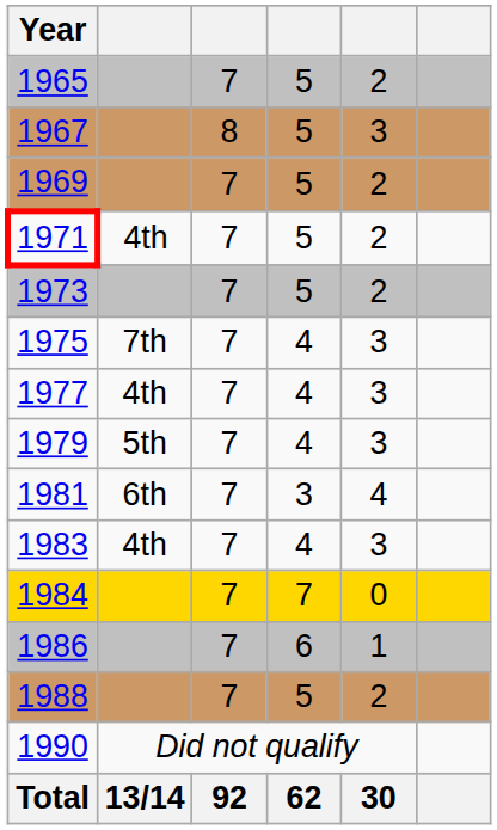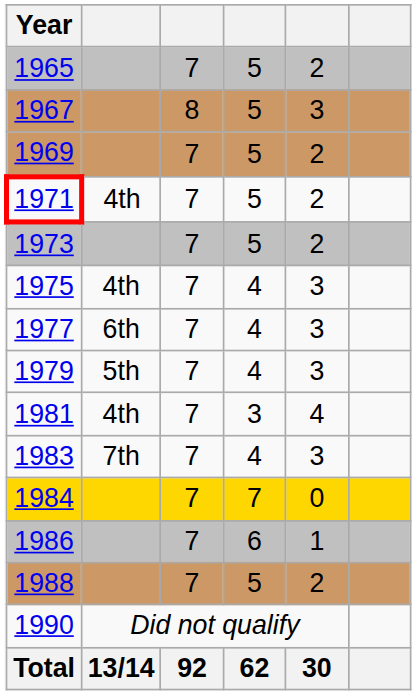 <table class="wikitable" style="text-align: center;">
 <tr>
 <th>Year</th>
 <th></th>
 <th width=30></th>
 <th width=30></th>
 <th width=30></th>
 <th width=30></th>
 </tr>
 <tr bgcolor=silver>
 <td> <a href='#'>1965</a></td>
 <td></td>
 <td>7</td>
 <td>5</td>
 <td>2</td>
 <td></td>
 </tr>
 <tr bgcolor=cc9966>
 <td> <a href='#'>1967</a></td>
 <td></td>
 <td>8</td>
 <td>5</td>
 <td>3</td>
 <td></td>
 </tr>
 <tr bgcolor=cc9966>
 <td> <a href='#'>1969</a></td>
 <td></td>
 <td>7</td>
 <td>5</td>
 <td>2</td>
 <td></td>
 </tr>
 <tr>
 <td style="border: 3px solid red"> <a href='#'>1971</a></td>
 <td>4th</td>
 <td>7</td>
 <td>5</td>
 <td>2</td>
 <td></td>
 </tr>
 <tr bgcolor=silver>
 <td> <a href='#'>1973</a></td>
 <td></td>
 <td>7</td>
 <td>5</td>
 <td>2</td>
 <td></td>
 </tr>
 <tr>
 <td> <a href='#'>1975</a></td>
-<td>7th</td>
+<td>4th</td>
 <td>7</td>
 <td>4</td>
 <td>3</td>
 <td></td>
 </tr>
 <tr>
 <td> <a href='#'>1977</a></td>
-<td>4th</td>
+<td>6th</td>
 <td>7</td>
 <td>4</td>
 <td>3</td>
 <td></td>
 </tr>
 <tr>
 <td> <a href='#'>1979</a></td>
 <td>5th</td>
 <td>7</td>
 <td>4</td>
 <td>3</td>
 <td></td>
 </tr>
 <tr>
 <td> <a href='#'>1981</a></td>
-<td>6th</td>
+<td>4th</td>
 <td>7</td>
 <td>3</td>
 <td>4</td>
 <td></td>
 </tr>
 <tr>
 <td> <a href='#'>1983</a></td>
-<td>4th</td>
+<td>7th</td>
 <td>7</td>
 <td>4</td>
 <td>3</td>
 <td></td>
 </tr>
 <tr bgcolor=gold>
 <td> <a href='#'>1984</a></td>
 <td></td>
 <td>7</td>
 <td>7</td>
 <td>0</td>
 <td></td>
 </tr>
 <tr bgcolor=silver>
 <td> <a href='#'>1986</a></td>
 <td></td>
 <td>7</td>
 <td>6</td>
 <td>1</td>
 <td></td>
 </tr>
 <tr bgcolor=cc9966>
 <td> <a href='#'>1988</a></td>
 <td></td>
 <td>7</td>
 <td>5</td>
 <td>2</td>
 <td></td>
 </tr>
 <tr>
 <td> <a href='#'>1990</a></td>
 <td colspan=4><em>Did not qualify</em></td>
 <td></td>
 </tr>
 <tr>
 <th>Total</th>
 <th>13/14</th>
 <th>92</th>
 <th>62</th>
 <th>30</th>
 <th></th>
 </tr>
 </table>
